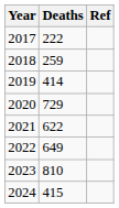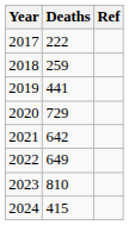 <table class="wikitable">
 <tr>
 <th>Year</th>
 <th>Deaths</th>
 <th>Ref</th>
 </tr>
 <tr>
 <td>2017</td>
 <td>222</td>
 <td></td>
 </tr>
 <tr>
 <td>2018</td>
 <td>259</td>
 <td></td>
 </tr>
 <tr>
 <td>2019</td>
-<td>414</td>
+<td>441</td>
 <td></td>
 </tr>
 <tr>
 <td>2020</td>
 <td>729</td>
 <td></td>
 </tr>
 <tr>
 <td>2021</td>
-<td>622</td>
+<td>642</td>
 <td></td>
 </tr>
 <tr>
 <td>2022</td>
 <td>649</td>
 <td></td>
 </tr>
 <tr>
 <td>2023</td>
 <td>810</td>
 <td></td>
 </tr>
 <tr>
 <td>2024</td>
 <td>415</td>
 <td></td>
 </tr>
 </table>
